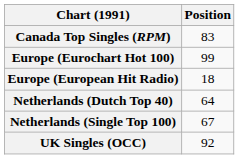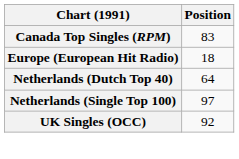 <table class="wikitable sortable plainrowheaders" style="text-align:center">
 <tr>
 <th>Chart (1991)</th>
 <th>Position</th>
 </tr>
 <tr>
 <th scope="row">Canada Top Singles (<em>RPM</em>)</th>
 <td>83</td>
-</tr>
-<tr>
-<th scope="row">Europe (Eurochart Hot 100)</th>
-<td>99</td>
 </tr>
 <tr>
 <th scope="row">Europe (European Hit Radio)</th>
 <td>18</td>
 </tr>
 <tr>
 <th scope="row">Netherlands (Dutch Top 40)</th>
 <td>64</td>
 </tr>
 <tr>
 <th scope="row">Netherlands (Single Top 100)</th>
-<td>67</td>
+<td>97</td>
 </tr>
 <tr>
 <th scope="row">UK Singles (OCC)</th>
 <td>92</td>
 </tr>
 </table>
